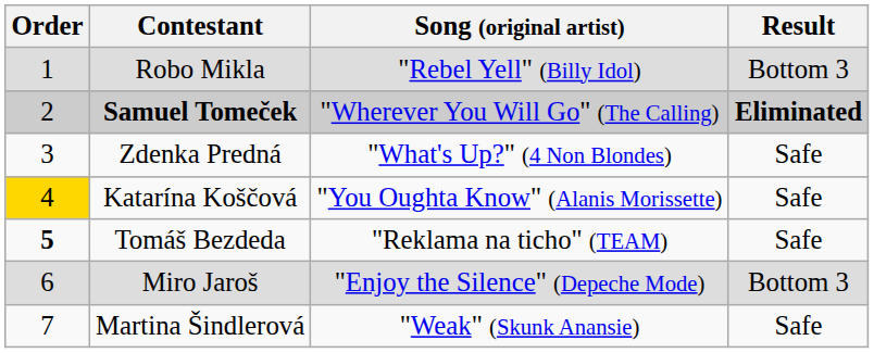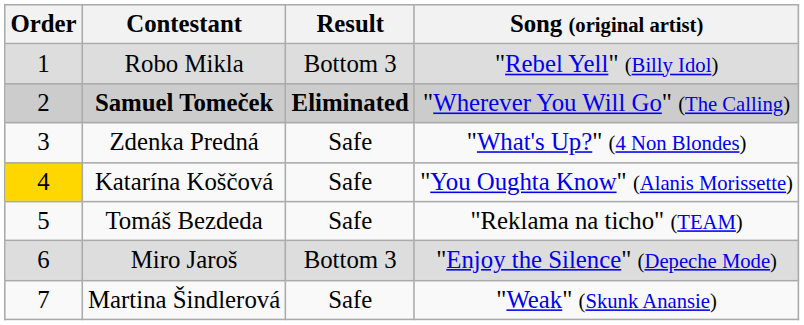 <table class="wikitable plainrowheaders" style="text-align:center;">
 <tr>
 <th scope="col">Order</th>
 <th scope="col">Contestant</th>
+<th scope="col">Result</th>
 <th scope="col">Song <small>(original artist)</small></th>
-<th scope="col">Result</th>
 </tr>
 <tr bgcolor="#DDDDDD">
 <td>1</td>
 <td>Robo Mikla</td>
+<td>Bottom 3</td>
 <td>"<a href='#'>Rebel Yell</a>" <small>(<a href='#'>Billy Idol</a>)</small></td>
-<td>Bottom 3</td>
 </tr>
 <tr style="background:#ccc;">
 <td>2</td>
 <td><strong>Samuel Tomeček</strong></td>
+<td><strong>Eliminated</strong></td>
 <td>"<a href='#'>Wherever You Will Go</a>" <small>(<a href='#'>The Calling</a>)</small></td>
-<td><strong>Eliminated</strong></td>
 </tr>
 <tr>
 <td>3</td>
 <td>Zdenka Predná</td>
+<td>Safe</td>
 <td>"<a href='#'>What's Up?</a>" <small>(<a href='#'>4 Non Blondes</a>)</small></td>
-<td>Safe</td>
 </tr>
 <tr>
 <td style="background: gold;">4</td>
 <td>Katarína Koščová</td>
+<td>Safe</td>
 <td>"<a href='#'>You Oughta Know</a>" <small>(<a href='#'>Alanis Morissette</a>)</small></td>
-<td>Safe</td>
 </tr>
 <tr>
-<td><strong>5</strong></td>
+<td>5</td>
 <td>Tomáš Bezdeda</td>
+<td>Safe</td>
 <td>"Reklama na ticho" <small>(<a href='#'>TEAM</a>)</small></td>
-<td>Safe</td>
 </tr>
 <tr bgcolor="#DDDDDD">
 <td>6</td>
 <td>Miro Jaroš</td>
+<td>Bottom 3</td>
 <td>"<a href='#'>Enjoy the Silence</a>" <small>(<a href='#'>Depeche Mode</a>)</small></td>
-<td>Bottom 3</td>
 </tr>
 <tr>
 <td>7</td>
 <td>Martina Šindlerová</td>
+<td>Safe</td>
 <td>"<a href='#'>Weak</a>" <small>(<a href='#'>Skunk Anansie</a>)</small></td>
-<td>Safe</td>
 </tr>
 </table>
